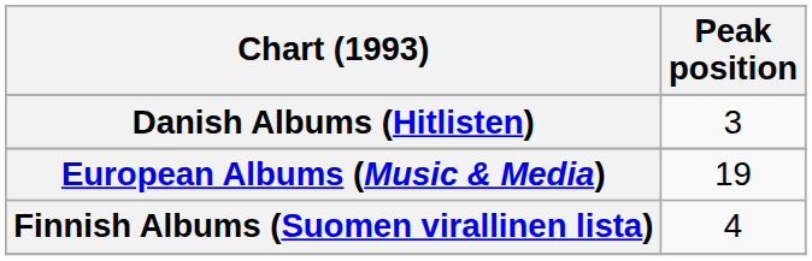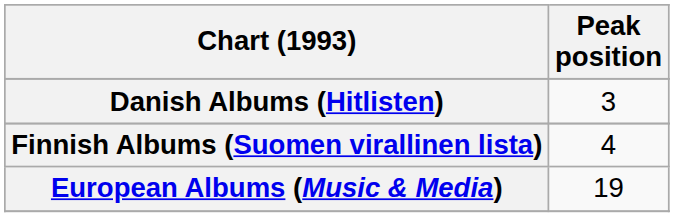 <table class="wikitable sortable plainrowheaders" style="text-align:center">
 <tr>
 <th scope="col">Chart (1993)</th>
 <th scope="col">Peak<br>position</th>
 </tr>
 <tr>
 </tr>
 <tr>
 </tr>
 <tr>
 <th scope="row">Danish Albums (<a href='#'>Hitlisten</a>)</th>
 <td>3</td>
 </tr>
 <tr>
 </tr>
 <tr>
+<th scope="row">Finnish Albums (<a href='#'>Suomen virallinen lista</a>)</th>
+<td>4</td>
+</tr>
+<tr>
 <th scope="row"><a href='#'>European Albums</a> (<em><a href='#'>Music & Media</a></em>)</th>
 <td>19</td>
-</tr>
-<tr>
-<th scope="row">Finnish Albums (<a href='#'>Suomen virallinen lista</a>)</th>
-<td>4</td>
 </tr>
 <tr>
 </tr>
 <tr>
 </tr>
 <tr>
 </tr>
 <tr>
 </tr>
 <tr>
 </tr>
 </table>
